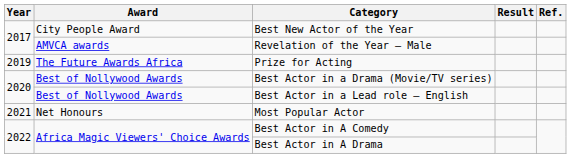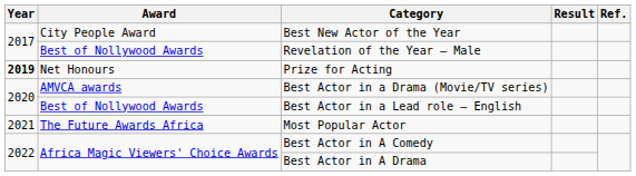 <table class="wikitable">
 <tr>
 <th>Year</th>
 <th>Award</th>
 <th>Category</th>
 <th>Result</th>
 <th>Ref.</th>
 </tr>
 <tr>
 <td rowspan="2">2017</td>
 <td>City People Award</td>
 <td>Best New Actor of the Year</td>
 <td></td>
 <td></td>
 </tr>
 <tr>
-<td><a href='#'>AMVCA awards</a></td>
+<td><a href='#'>Best of Nollywood Awards</a></td>
 <td>Revelation of the Year – Male</td>
 <td></td>
 <td></td>
 </tr>
 <tr>
-<td>2019</td>
-<td><a href='#'>The Future Awards Africa</a></td>
+<td><strong>2019</strong></td>
+<td>Net Honours</td>
 <td>Prize for Acting</td>
 <td></td>
 <td></td>
 </tr>
 <tr>
 <td rowspan="2">2020</td>
-<td><a href='#'>Best of Nollywood Awards</a></td>
+<td><a href='#'>AMVCA awards</a></td>
 <td>Best Actor in a Drama (Movie/TV series)</td>
 <td></td>
 <td></td>
 </tr>
 <tr>
 <td><a href='#'>Best of Nollywood Awards</a></td>
 <td>Best Actor in a Lead role – English</td>
 <td></td>
 <td></td>
 </tr>
 <tr>
 <td>2021</td>
-<td>Net Honours</td>
+<td><a href='#'>The Future Awards Africa</a></td>
 <td>Most Popular Actor</td>
 <td></td>
 <td></td>
 </tr>
 <tr>
 <td rowspan="2">2022</td>
 <td rowspan="2"><a href='#'>Africa Magic Viewers' Choice Awards</a></td>
 <td>Best Actor in A Comedy</td>
 <td></td>
 <td rowspan="2"></td>
 </tr>
 <tr>
 <td>Best Actor in A Drama</td>
 <td></td>
 </tr>
 </table>
